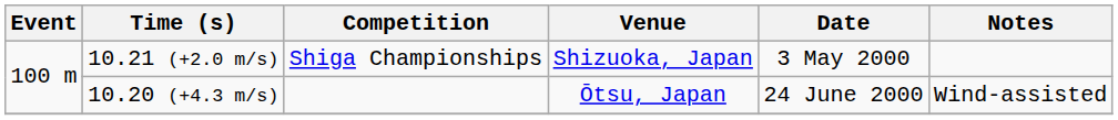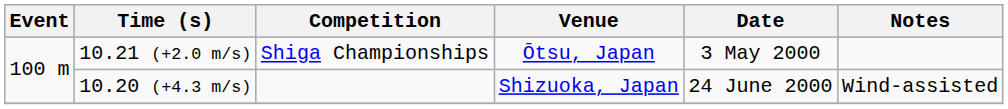 <table class="wikitable" style=text-align:center>
 <tr>
 <th>Event</th>
 <th>Time (s)</th>
 <th>Competition</th>
 <th>Venue</th>
 <th>Date</th>
 <th>Notes</th>
 </tr>
 <tr>
 <td rowspan=2>100 m</td>
 <td>10.21 <small>(+2.0 m/s)</small></td>
 <td><a href='#'>Shiga</a> Championships</td>
-<td><a href='#'>Shizuoka, Japan</a></td>
+<td><a href='#'>Ōtsu, Japan</a></td>
 <td>3 May 2000</td>
 <td></td>
 </tr>
 <tr>
 <td>10.20 <small>(+4.3 m/s)</small></td>
 <td></td>
-<td><a href='#'>Ōtsu, Japan</a></td>
+<td><a href='#'>Shizuoka, Japan</a></td>
 <td>24 June 2000</td>
 <td>Wind-assisted</td>
 </tr>
 <tr>
 </tr>
 </table>
